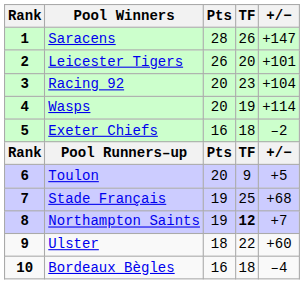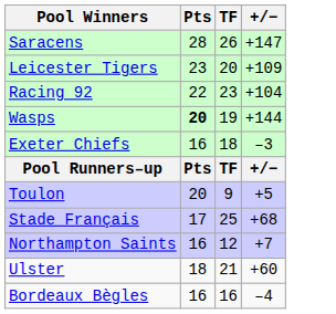 <table class="wikitable" style="text-align: center;">
 <tr>
-<th>Rank</th>
 <th>Pool Winners</th>
 <th>Pts</th>
 <th>TF</th>
 <th>+/−</th>
 </tr>
 <tr bgcolor="#ccffcc">
-<td><strong>1</strong></td>
 <td align=left> <a href='#'>Saracens</a></td>
 <td>28</td>
 <td>26</td>
 <td>+147</td>
 </tr>
 <tr bgcolor="#ccffcc">
-<td><strong>2</strong></td>
 <td align=left> <a href='#'>Leicester Tigers</a></td>
-<td>26</td>
+<td>23</td>
 <td>20</td>
-<td>+101</td>
+<td>+109</td>
 </tr>
 <tr bgcolor="#ccffcc">
-<td><strong>3</strong></td>
 <td align=left> <a href='#'>Racing 92</a></td>
-<td>20</td>
+<td>22</td>
 <td>23</td>
 <td>+104</td>
 </tr>
 <tr bgcolor="#ccffcc">
-<td><strong>4</strong></td>
 <td align=left> <a href='#'>Wasps</a></td>
-<td>20</td>
+<td><strong>20</strong></td>
 <td>19</td>
-<td>+114</td>
+<td>+144</td>
 </tr>
 <tr bgcolor="#ccffcc">
-<td><strong>5</strong></td>
 <td align=left> <a href='#'>Exeter Chiefs</a></td>
 <td>16</td>
 <td>18</td>
-<td>–2</td>
+<td>–3</td>
 </tr>
 <tr>
-<th>Rank</th>
 <th>Pool Runners–up</th>
 <th>Pts</th>
 <th>TF</th>
 <th>+/−</th>
 </tr>
 <tr bgcolor="#ccccff">
-<td><strong>6</strong></td>
 <td align=left> <a href='#'>Toulon</a></td>
 <td>20</td>
 <td>9</td>
 <td>+5</td>
 </tr>
 <tr bgcolor="#ccccff">
-<td><strong>7</strong></td>
 <td align=left> <a href='#'>Stade Français</a></td>
-<td>19</td>
+<td>17</td>
 <td>25</td>
 <td>+68</td>
 </tr>
 <tr bgcolor="#ccccff">
-<td><strong>8</strong></td>
 <td align=left> <a href='#'>Northampton Saints</a></td>
-<td>19</td>
-<td><strong>12</strong></td>
+<td>16</td>
+<td>12</td>
 <td>+7</td>
 </tr>
 <tr>
-<td><strong>9</strong></td>
 <td align=left> <a href='#'>Ulster</a></td>
 <td>18</td>
-<td>22</td>
+<td>21</td>
 <td>+60</td>
 </tr>
 <tr>
-<td><strong>10</strong></td>
 <td align=left> <a href='#'>Bordeaux Bègles</a></td>
 <td>16</td>
-<td>18</td>
+<td>16</td>
 <td>–4</td>
 </tr>
 </table>
